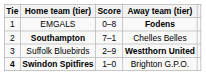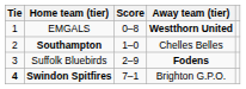 <table class="wikitable" style="text-align:center; font-size:85%">
 <tr>
 <th>Tie</th>
 <th>Home team (tier)</th>
 <th>Score</th>
 <th>Away team (tier)</th>
 <th></th>
 </tr>
 <tr>
 <td align="center">1</td>
 <td>EMGALS</td>
 <td align="center">0–8</td>
-<td><strong>Fodens</strong></td>
+<td><strong>Westthorn United</strong></td>
 <td></td>
 </tr>
 <tr>
 <td align="center">2</td>
 <td><strong>Southampton</strong></td>
-<td align="center">7–1</td>
+<td align="center">1–0</td>
 <td>Chelles Belles</td>
 <td></td>
 </tr>
 <tr>
 <td align="center">3</td>
 <td>Suffolk Bluebirds</td>
 <td align="center">2–9</td>
-<td><strong>Westthorn United</strong></td>
+<td><strong>Fodens</strong></td>
 <td></td>
 </tr>
 <tr>
 <td align="center"><strong>4</strong></td>
 <td><strong>Swindon Spitfires</strong></td>
-<td align="center">1–0</td>
+<td align="center">7–1</td>
 <td>Brighton G.P.O.</td>
 <td></td>
 </tr>
 </table>
